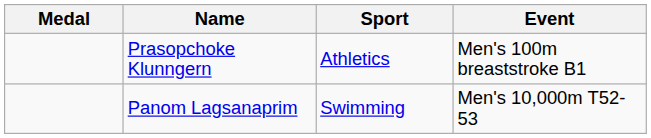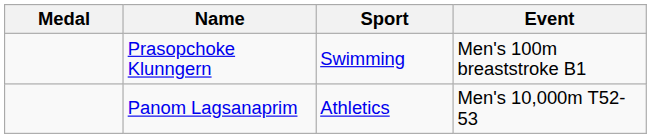 <table class="wikitable">
 <tr>
 <th style="width:6em">Medal</th>
 <th style="width:10em">Name</th>
 <th style="width:7em">Sport</th>
 <th style="width:10em">Event</th>
 </tr>
 <tr>
 <td></td>
 <td><a href='#'>Prasopchoke Klunngern</a></td>
-<td><a href='#'>Athletics</a></td>
+<td><a href='#'>Swimming</a></td>
 <td>Men's 100m breaststroke B1</td>
 </tr>
 <tr>
 <td></td>
 <td><a href='#'>Panom Lagsanaprim</a></td>
-<td><a href='#'>Swimming</a></td>
+<td><a href='#'>Athletics</a></td>
 <td>Men's 10,000m T52-53</td>
 </tr>
 </table>
